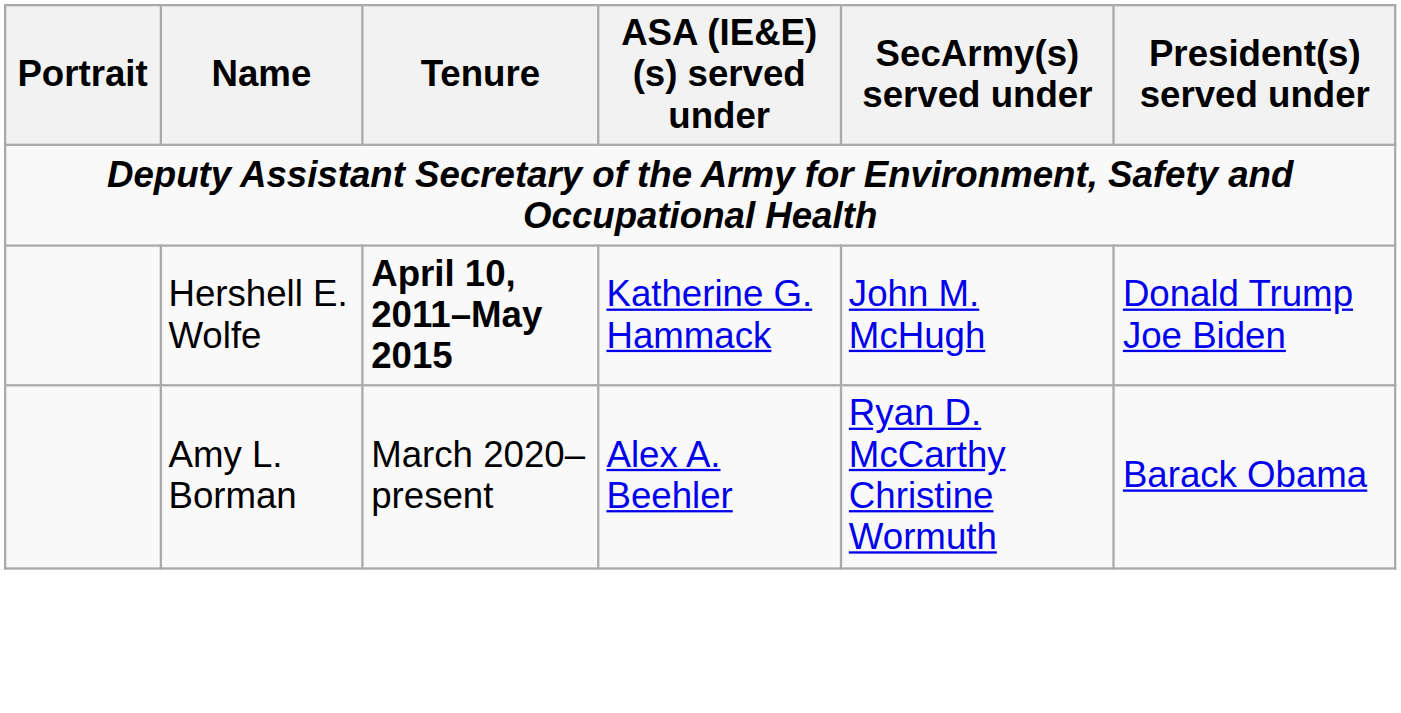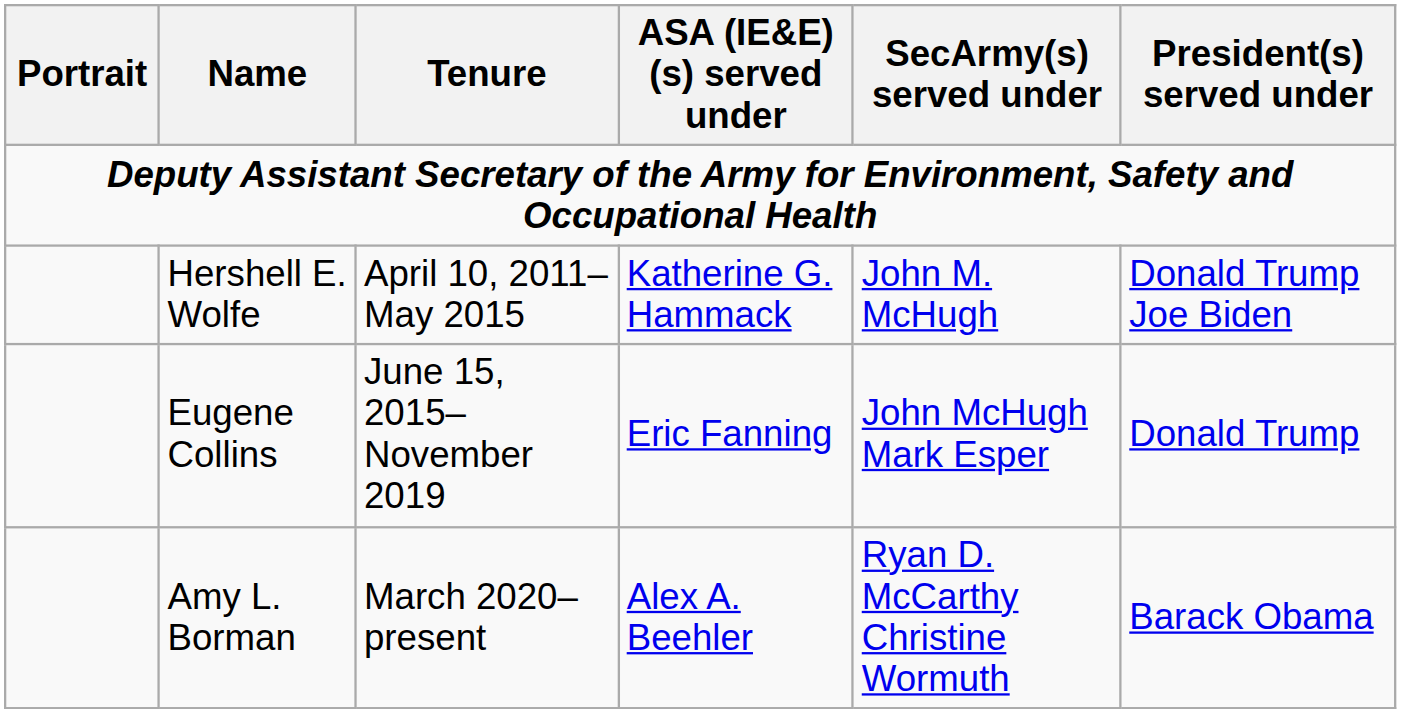 <table class="wikitable">
 <tr>
 <th scope="col" width="75">Portrait</th>
 <th scope="col" width="180">Name</th>
 <th scope="col" width="280">Tenure</th>
 <th scope="col" width="215">ASA (IE&E)(s) served under</th>
 <th scope="col" width="215">SecArmy(s) served under</th>
 <th scope="col" width="215">President(s) served under</th>
 </tr>
 <tr>
 <td colspan="6" align="center"><strong><em>Deputy Assistant Secretary of the Army for Environment, Safety and Occupational Health</em></strong></td>
 </tr>
 <tr>
 <td></td>
 <td>Hershell E. Wolfe</td>
-<td><strong>April 10, 2011–May 2015</strong></td>
+<td>April 10, 2011–May 2015</td>
 <td><a href='#'>Katherine G. Hammack</a></td>
 <td><a href='#'>John M. McHugh</a></td>
 <td><a href='#'>Donald Trump</a><br><a href='#'>Joe Biden</a></td>
+</tr>
+<tr>
+<td></td>
+<td>Eugene Collins</td>
+<td>June 15, 2015–November 2019</td>
+<td><a href='#'>Eric Fanning</a></td>
+<td><a href='#'>John McHugh</a><br><a href='#'>Mark Esper</a></td>
+<td><a href='#'>Donald Trump</a></td>
 </tr>
 <tr>
 <td></td>
 <td>Amy L. Borman</td>
 <td>March 2020–present</td>
 <td><a href='#'>Alex A. Beehler</a></td>
 <td><a href='#'>Ryan D. McCarthy</a><br><a href='#'>Christine Wormuth</a></td>
 <td><a href='#'>Barack Obama</a></td>
 </tr>
 </table>
